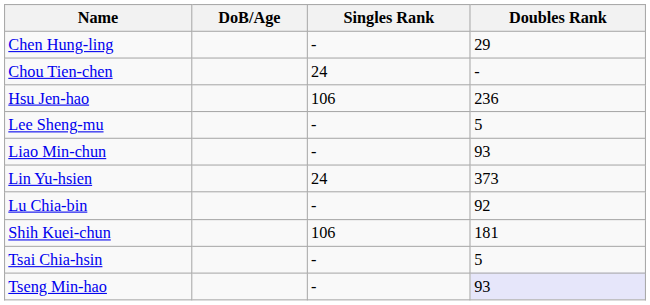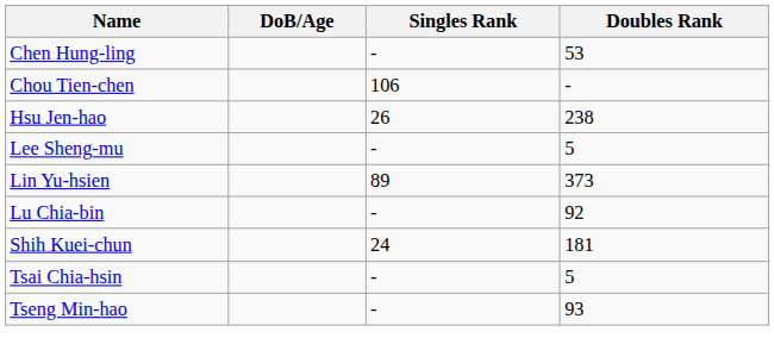 <table class="wikitable"  style="width:600px; font-size:95%;">
 <tr>
 <th align="left">Name</th>
 <th align="left">DoB/Age</th>
 <th align="left">Singles Rank</th>
 <th align="left">Doubles Rank</th>
 </tr>
 <tr>
 <td><a href='#'>Chen Hung-ling</a></td>
 <td></td>
 <td>-</td>
-<td>29</td>
+<td>53</td>
 </tr>
 <tr>
 <td><a href='#'>Chou Tien-chen</a></td>
 <td></td>
-<td>24</td>
+<td>106</td>
 <td>-</td>
 </tr>
 <tr>
 <td><a href='#'>Hsu Jen-hao</a></td>
 <td></td>
-<td>106</td>
-<td>236</td>
+<td>26</td>
+<td>238</td>
 </tr>
 <tr>
 <td><a href='#'>Lee Sheng-mu</a></td>
 <td></td>
 <td>-</td>
 <td>5</td>
 </tr>
 <tr>
-<td><a href='#'>Liao Min-chun</a></td>
-<td></td>
-<td>-</td>
-<td>93</td>
-</tr>
-<tr>
 <td><a href='#'>Lin Yu-hsien</a></td>
 <td></td>
-<td>24</td>
+<td>89</td>
 <td>373</td>
 </tr>
 <tr>
 <td><a href='#'>Lu Chia-bin</a></td>
 <td></td>
 <td>-</td>
 <td>92</td>
 </tr>
 <tr>
 <td><a href='#'>Shih Kuei-chun</a></td>
 <td></td>
-<td>106</td>
+<td>24</td>
 <td>181</td>
 </tr>
 <tr>
 <td><a href='#'>Tsai Chia-hsin</a></td>
 <td></td>
 <td>-</td>
 <td>5</td>
 </tr>
 <tr>
 <td><a href='#'>Tseng Min-hao</a></td>
 <td></td>
 <td>-</td>
-<td style="background: lavender;">93</td>
+<td>93</td>
 </tr>
 </table>
